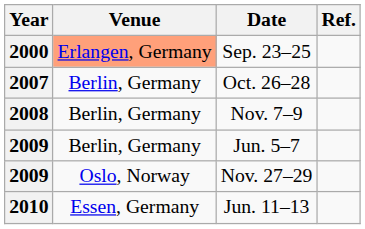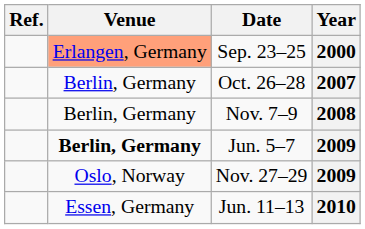 <table - class="wikitable floatright" style="text-align: center">
 <tr>
-<th scope="col">Year</th>
+<th scope="col">Ref.</th>
 <th scope="col">Venue</th>
 <th scope="col">Date</th>
-<th scope="col">Ref.</th>
+<th scope="col">Year</th>
 </tr>
 <tr>
-<th scope="row">2000</th>
+<td></td>
 <td style="background: lightsalmon;"><a href='#'>Erlangen</a>, Germany</td>
 <td>Sep. 23–25</td>
-<td></td>
+<th scope="row">2000</th>
 </tr>
 <tr>
-<th scope="row">2007</th>
+<td></td>
 <td><a href='#'>Berlin</a>, Germany</td>
 <td>Oct. 26–28</td>
-<td></td>
+<th scope="row">2007</th>
 </tr>
 <tr>
-<th scope="row">2008</th>
+<td></td>
 <td>Berlin, Germany</td>
 <td>Nov. 7–9</td>
-<td></td>
+<th scope="row">2008</th>
 </tr>
 <tr>
+<td></td>
+<td><strong>Berlin, Germany</strong></td>
+<td>Jun. 5–7</td>
 <th scope="row">2009</th>
-<td>Berlin, Germany</td>
-<td>Jun. 5–7</td>
-<td></td>
 </tr>
 <tr>
-<th scope="row">2009</th>
+<td></td>
 <td><a href='#'>Oslo</a>, Norway</td>
 <td>Nov. 27–29</td>
-<td></td>
+<th scope="row">2009</th>
 </tr>
 <tr>
-<th scope="row">2010</th>
+<td></td>
 <td><a href='#'>Essen</a>, Germany</td>
 <td>Jun. 11–13</td>
-<td></td>
+<th scope="row">2010</th>
 </tr>
 </table>
